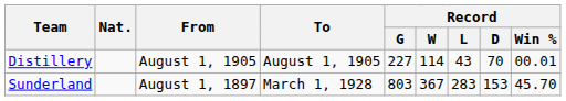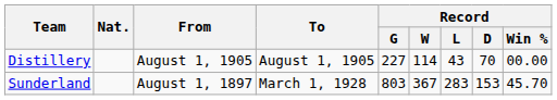 <table class="wikitable" style="text-align: center">
 <tr>
 <th rowspan="2">Team</th>
 <th rowspan="2">Nat.</th>
 <th rowspan="2">From</th>
 <th rowspan="2">To</th>
 <th colspan="5">Record</th>
 </tr>
 <tr>
 <th>G</th>
 <th>W</th>
 <th>L</th>
 <th>D</th>
 <th>Win %</th>
 </tr>
 <tr>
 <td align=left><a href='#'>Distillery</a></td>
 <td></td>
 <td align=left>August 1, 1905</td>
 <td align=left>August 1, 1905</td>
 <td>227</td>
 <td>114</td>
 <td>43</td>
 <td>70</td>
-<td>00.01</td>
+<td>00.00</td>
 </tr>
 <tr>
 <td align=left><a href='#'>Sunderland</a></td>
 <td></td>
 <td align=left>August 1, 1897</td>
 <td align=left>March 1, 1928</td>
 <td>803</td>
 <td>367</td>
 <td>283</td>
 <td>153</td>
 <td>45.70</td>
 </tr>
 </table>
